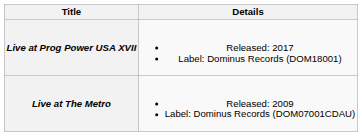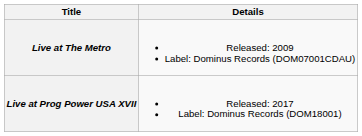 <table class="wikitable plainrowheaders" style="text-align:center;">
 <tr>
 <th>Title</th>
 <th>Details</th>
 </tr>
 <tr>
+<th scope="row"><em>Live at The Metro</em></th>
+<td><br><ul><li>Released: 2009</li><li>Label: Dominus Records (DOM07001CDAU)</li></ul></td>
+</tr>
+<tr>
 <th scope="row"><em>Live at Prog Power USA XVII</em></th>
 <td><br><ul><li>Released: 2017</li><li>Label: Dominus Records (DOM18001)</li></ul></td>
 </tr>
-<tr>
-<th scope="row"><em>Live at The Metro</em></th>
-<td><br><ul><li>Released: 2009</li><li>Label: Dominus Records (DOM07001CDAU)</li></ul></td>
-</tr>
 </table>
